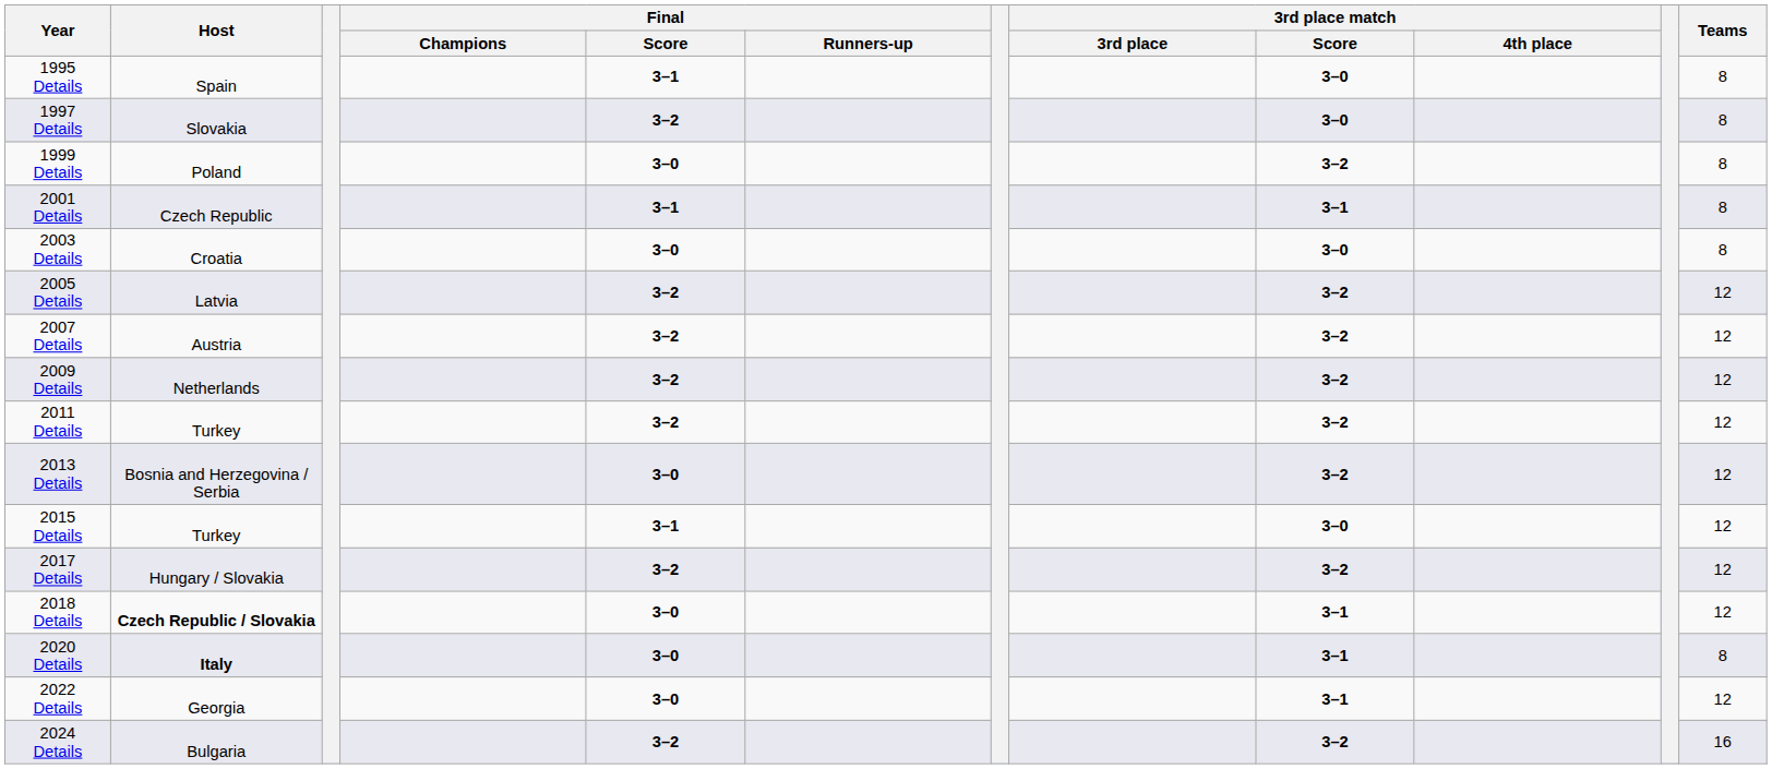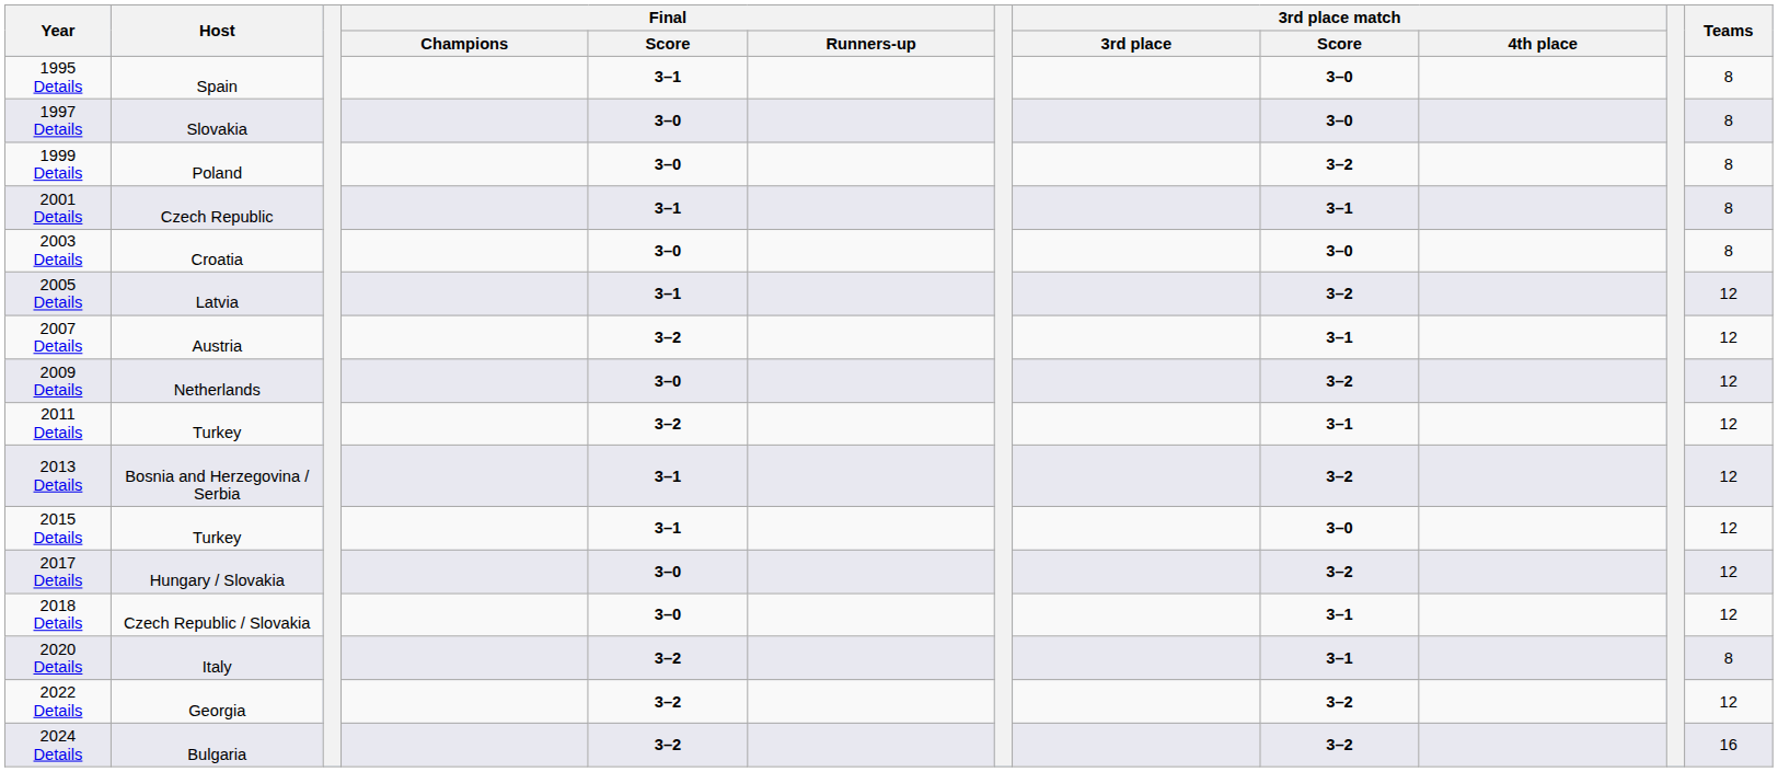 <table class="wikitable" style="font-size:90%; width: 100%; text-align: center;">
 <tr bgcolor=#c1d8ff>
 <th rowspan=2 width=6%>Year</th>
 <th rowspan=2 width=12%>Host</th>
 <th width=1% rowspan=18 bgcolor=ffffff></th>
 <th colspan=3>Final</th>
 <th width=1% rowspan=18 bgcolor=ffffff></th>
 <th colspan=3>3rd place match</th>
 <th width=1% rowspan=18 bgcolor=#ffffff></th>
 <th rowspan=2 width=5%>Teams</th>
 </tr>
 <tr bgcolor=#efefef>
 <th width=14%>Champions</th>
 <th width=9%>Score</th>
 <th width=14%>Runners-up</th>
 <th width=14%>3rd place</th>
 <th width=9%>Score</th>
 <th width=14%>4th place</th>
 </tr>
 <tr>
 <td>1995<br><a href='#'>Details</a></td>
 <td><br>Spain</td>
 <td><strong></strong></td>
 <td><strong>3–1</strong></td>
 <td></td>
 <td></td>
 <td><strong>3–0</strong></td>
 <td></td>
 <td>8</td>
 </tr>
 <tr bgcolor=#E8E8F0>
 <td>1997<br><a href='#'>Details</a></td>
 <td><br>Slovakia</td>
 <td><strong></strong></td>
-<td><strong>3–2</strong></td>
+<td><strong>3–0</strong></td>
 <td></td>
 <td></td>
 <td><strong>3–0</strong></td>
 <td></td>
 <td>8</td>
 </tr>
 <tr>
 <td>1999<br><a href='#'>Details</a></td>
 <td><br>Poland</td>
 <td><strong></strong></td>
 <td><strong>3–0</strong></td>
 <td></td>
 <td></td>
 <td><strong>3–2</strong></td>
 <td></td>
 <td>8</td>
 </tr>
 <tr bgcolor=#E8E8F0>
 <td>2001<br><a href='#'>Details</a></td>
 <td><br>Czech Republic</td>
 <td><strong></strong></td>
 <td><strong>3–1</strong></td>
 <td></td>
 <td></td>
 <td><strong>3–1</strong></td>
 <td></td>
 <td>8</td>
 </tr>
 <tr>
 <td>2003<br><a href='#'>Details</a></td>
 <td><br>Croatia</td>
 <td><strong></strong></td>
 <td><strong>3–0</strong></td>
 <td></td>
 <td></td>
 <td><strong>3–0</strong></td>
 <td></td>
 <td>8</td>
 </tr>
 <tr bgcolor=#E8E8F0>
 <td>2005<br><a href='#'>Details</a></td>
 <td><br>Latvia</td>
 <td><strong></strong></td>
-<td><strong>3–2</strong></td>
+<td><strong>3–1</strong></td>
 <td></td>
 <td></td>
 <td><strong>3–2</strong></td>
 <td></td>
 <td>12</td>
 </tr>
 <tr>
 <td>2007<br><a href='#'>Details</a></td>
 <td><br>Austria</td>
 <td><strong></strong></td>
 <td><strong>3–2</strong></td>
 <td></td>
 <td></td>
-<td><strong>3–2</strong></td>
+<td><strong>3–1</strong></td>
 <td></td>
 <td>12</td>
 </tr>
 <tr bgcolor=#E8E8F0>
 <td>2009<br><a href='#'>Details</a></td>
 <td><br>Netherlands</td>
 <td><strong></strong></td>
-<td><strong>3–2</strong></td>
+<td><strong>3–0</strong></td>
 <td></td>
 <td></td>
 <td><strong>3–2</strong></td>
 <td></td>
 <td>12</td>
 </tr>
 <tr>
 <td>2011<br><a href='#'>Details</a></td>
 <td><br>Turkey</td>
 <td><strong></strong></td>
 <td><strong>3–2</strong></td>
 <td></td>
 <td></td>
-<td><strong>3–2</strong></td>
+<td><strong>3–1</strong></td>
 <td></td>
 <td>12</td>
 </tr>
 <tr bgcolor=#E8E8F0>
 <td>2013<br><a href='#'>Details</a></td>
 <td> <br>Bosnia and Herzegovina / Serbia</td>
 <td><strong></strong></td>
-<td><strong>3–0</strong></td>
+<td><strong>3–1</strong></td>
 <td></td>
 <td></td>
 <td><strong>3–2</strong></td>
 <td></td>
 <td>12</td>
 </tr>
 <tr>
 <td>2015<br><a href='#'>Details</a></td>
 <td><br>Turkey</td>
 <td><strong></strong></td>
 <td><strong>3–1</strong></td>
 <td></td>
 <td></td>
 <td><strong>3–0</strong></td>
 <td></td>
 <td>12</td>
 </tr>
 <tr bgcolor=#E8E8F0>
 <td>2017<br><a href='#'>Details</a></td>
 <td> <br>Hungary / Slovakia</td>
 <td><strong></strong></td>
-<td><strong>3–2</strong></td>
+<td><strong>3–0</strong></td>
 <td></td>
 <td></td>
 <td><strong>3–2</strong></td>
 <td></td>
 <td>12</td>
 </tr>
 <tr>
 <td>2018<br><a href='#'>Details</a></td>
-<td><strong> <br>Czech Republic / Slovakia</strong></td>
+<td> <br>Czech Republic / Slovakia</td>
 <td><strong></strong></td>
 <td><strong>3–0</strong></td>
 <td></td>
 <td></td>
 <td><strong>3–1</strong></td>
 <td></td>
 <td>12</td>
 </tr>
 <tr bgcolor=#E8E8F0>
 <td>2020<br><a href='#'>Details</a></td>
-<td><strong><br>Italy</strong></td>
+<td><br>Italy</td>
 <td><strong></strong></td>
-<td><strong>3–0</strong></td>
+<td><strong>3–2</strong></td>
 <td></td>
 <td></td>
 <td><strong>3–1</strong></td>
 <td></td>
 <td>8</td>
 </tr>
 <tr>
 <td>2022<br><a href='#'>Details</a></td>
 <td><br>Georgia</td>
 <td><strong></strong></td>
-<td><strong>3–0</strong></td>
+<td><strong>3–2</strong></td>
 <td></td>
 <td></td>
-<td><strong>3–1</strong></td>
+<td><strong>3–2</strong></td>
 <td></td>
 <td>12</td>
 </tr>
 <tr bgcolor=#E8E8F0>
 <td>2024<br><a href='#'>Details</a></td>
 <td><br>Bulgaria</td>
 <td><strong></strong></td>
 <td><strong>3–2</strong></td>
 <td></td>
 <td></td>
 <td><strong>3–2</strong></td>
 <td></td>
 <td>16</td>
 </tr>
 </table>
